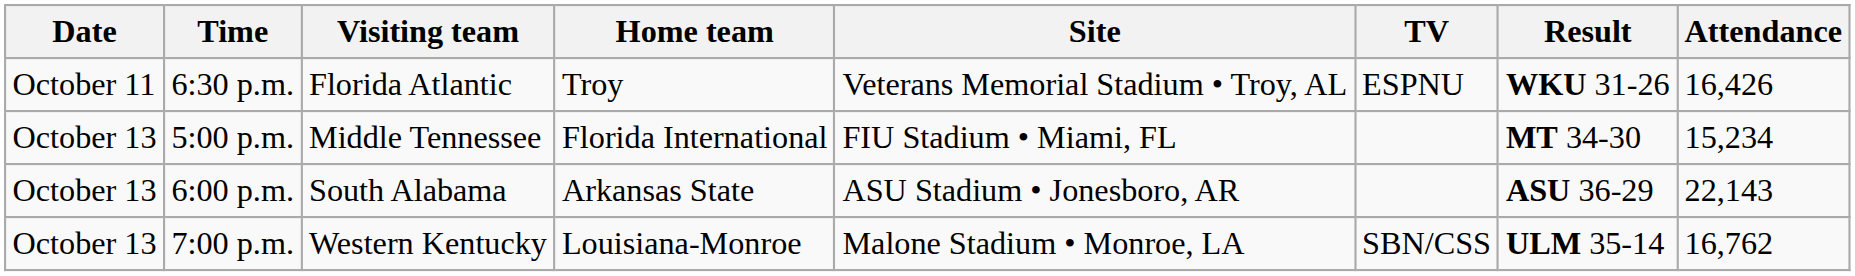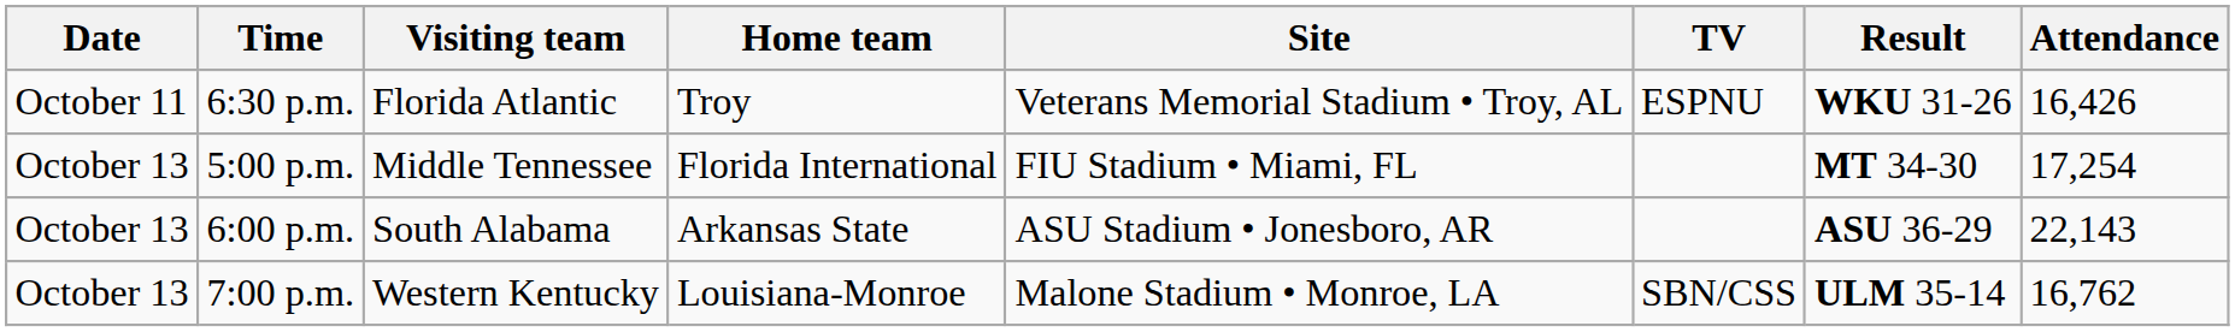 <table class="wikitable" style="font-size:95%;">
 <tr>
 <th>Date</th>
 <th>Time</th>
 <th>Visiting team</th>
 <th>Home team</th>
 <th>Site</th>
 <th>TV</th>
 <th>Result</th>
 <th>Attendance</th>
 </tr>
 <tr style=>
 <td>October 11</td>
 <td>6:30 p.m.</td>
 <td>Florida Atlantic</td>
 <td>Troy</td>
 <td>Veterans Memorial Stadium • Troy, AL</td>
 <td>ESPNU</td>
 <td><strong>WKU</strong> 31-26</td>
 <td>16,426</td>
 </tr>
 <tr style=>
 <td>October 13</td>
 <td>5:00 p.m.</td>
 <td>Middle Tennessee</td>
 <td>Florida International</td>
 <td>FIU Stadium • Miami, FL</td>
 <td></td>
 <td><strong>MT</strong> 34-30</td>
-<td>15,234</td>
+<td>17,254</td>
 </tr>
 <tr style=>
 <td>October 13</td>
 <td>6:00 p.m.</td>
 <td>South Alabama</td>
 <td>Arkansas State</td>
 <td>ASU Stadium • Jonesboro, AR</td>
 <td></td>
 <td><strong>ASU</strong> 36-29</td>
 <td>22,143</td>
 </tr>
 <tr style=>
 <td>October 13</td>
 <td>7:00 p.m.</td>
 <td>Western Kentucky</td>
 <td>Louisiana-Monroe</td>
 <td>Malone Stadium • Monroe, LA</td>
 <td>SBN/CSS</td>
 <td><strong>ULM</strong> 35-14</td>
 <td>16,762</td>
 </tr>
 </table>
